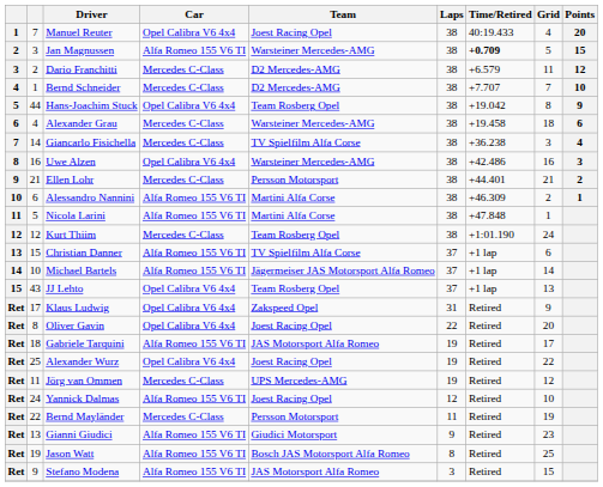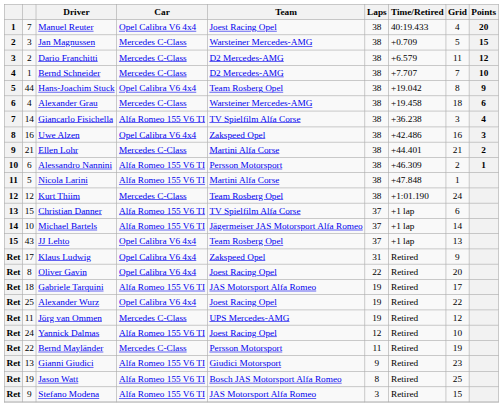 <table class="wikitable sortable" style="font-size:95%">
 <tr>
 <th></th>
 <th></th>
 <th>Driver</th>
 <th>Car</th>
 <th>Team</th>
 <th>Laps</th>
 <th>Time/Retired</th>
 <th>Grid</th>
 <th>Points</th>
 </tr>
 <tr>
 <th>1</th>
 <td align=center>7</td>
 <td> <a href='#'>Manuel Reuter</a></td>
 <td><a href='#'>Opel Calibra V6 4x4</a></td>
 <td> <a href='#'>Joest Racing Opel</a></td>
 <td align=center>38</td>
 <td>40:19.433</td>
 <td align=center>4</td>
 <th>20</th>
 </tr>
 <tr>
 <th>2</th>
 <td align=center>3</td>
 <td> <a href='#'>Jan Magnussen</a></td>
-<td><a href='#'>Alfa Romeo 155 V6 TI</a></td>
+<td><a href='#'>Mercedes C-Class</a></td>
 <td> <a href='#'>Warsteiner Mercedes-AMG</a></td>
 <td align=center>38</td>
-<td><strong>+0.709</strong></td>
+<td>+0.709</td>
 <td align=center>5</td>
 <th>15</th>
 </tr>
 <tr>
 <th>3</th>
 <td align=center>2</td>
 <td> <a href='#'>Dario Franchitti</a></td>
 <td><a href='#'>Mercedes C-Class</a></td>
 <td> <a href='#'>D2 Mercedes-AMG</a></td>
 <td align=center>38</td>
 <td>+6.579</td>
 <td align=center>11</td>
 <th>12</th>
 </tr>
 <tr>
 <th>4</th>
 <td align=center>1</td>
 <td> <a href='#'>Bernd Schneider</a></td>
 <td><a href='#'>Mercedes C-Class</a></td>
 <td> <a href='#'>D2 Mercedes-AMG</a></td>
 <td align=center>38</td>
 <td>+7.707</td>
 <td align=center>7</td>
 <th>10</th>
 </tr>
 <tr>
 <th>5</th>
 <td align=center>44</td>
 <td> <a href='#'>Hans-Joachim Stuck</a></td>
 <td><a href='#'>Opel Calibra V6 4x4</a></td>
 <td> <a href='#'>Team Rosberg Opel</a></td>
 <td align=center>38</td>
 <td>+19.042</td>
 <td align=center>8</td>
 <th>9</th>
 </tr>
 <tr>
 <th>6</th>
 <td align=center>4</td>
 <td> <a href='#'>Alexander Grau</a></td>
 <td><a href='#'>Mercedes C-Class</a></td>
 <td> <a href='#'>Warsteiner Mercedes-AMG</a></td>
 <td align=center>38</td>
 <td>+19.458</td>
 <td align=center>18</td>
 <th>6</th>
 </tr>
 <tr>
 <th>7</th>
 <td align=center>14</td>
 <td> <a href='#'>Giancarlo Fisichella</a></td>
-<td><a href='#'>Mercedes C-Class</a></td>
+<td><a href='#'>Alfa Romeo 155 V6 TI</a></td>
 <td> <a href='#'>TV Spielfilm Alfa Corse</a></td>
 <td align=center>38</td>
 <td>+36.238</td>
 <td align=center>3</td>
 <th>4</th>
 </tr>
 <tr>
 <th>8</th>
 <td align=center>16</td>
 <td> <a href='#'>Uwe Alzen</a></td>
 <td><a href='#'>Opel Calibra V6 4x4</a></td>
-<td> <a href='#'>Warsteiner Mercedes-AMG</a></td>
+<td> <a href='#'>Zakspeed Opel</a></td>
 <td align=center>38</td>
 <td>+42.486</td>
 <td align=center>16</td>
 <th>3</th>
 </tr>
 <tr>
 <th>9</th>
 <td align=center>21</td>
 <td> <a href='#'>Ellen Lohr</a></td>
 <td><a href='#'>Mercedes C-Class</a></td>
-<td> <a href='#'>Persson Motorsport</a></td>
+<td> <a href='#'>Martini Alfa Corse</a></td>
 <td align=center>38</td>
 <td>+44.401</td>
 <td align=center>21</td>
 <th>2</th>
 </tr>
 <tr>
 <th>10</th>
 <td align=center>6</td>
 <td> <a href='#'>Alessandro Nannini</a></td>
 <td><a href='#'>Alfa Romeo 155 V6 TI</a></td>
-<td> <a href='#'>Martini Alfa Corse</a></td>
+<td> <a href='#'>Persson Motorsport</a></td>
 <td align=center>38</td>
 <td>+46.309</td>
 <td align=center>2</td>
 <th>1</th>
 </tr>
 <tr>
 <th>11</th>
 <td align=center>5</td>
 <td> <a href='#'>Nicola Larini</a></td>
 <td><a href='#'>Alfa Romeo 155 V6 TI</a></td>
 <td> <a href='#'>Martini Alfa Corse</a></td>
 <td align=center>38</td>
 <td>+47.848</td>
 <td align=center>1</td>
 <th></th>
 </tr>
 <tr>
 <th>12</th>
 <td align=center>12</td>
 <td> <a href='#'>Kurt Thiim</a></td>
 <td><a href='#'>Mercedes C-Class</a></td>
 <td> <a href='#'>Team Rosberg Opel</a></td>
 <td align=center>38</td>
 <td>+1:01.190</td>
 <td align=center>24</td>
 <th></th>
 </tr>
 <tr>
 <th>13</th>
 <td align=center>15</td>
 <td> <a href='#'>Christian Danner</a></td>
 <td><a href='#'>Alfa Romeo 155 V6 TI</a></td>
 <td> <a href='#'>TV Spielfilm Alfa Corse</a></td>
 <td align=center>37</td>
 <td>+1 lap</td>
 <td align=center>6</td>
 <th></th>
 </tr>
 <tr>
 <th>14</th>
 <td align=center>10</td>
 <td> <a href='#'>Michael Bartels</a></td>
 <td><a href='#'>Alfa Romeo 155 V6 TI</a></td>
 <td> <a href='#'>Jägermeiser JAS Motorsport Alfa Romeo</a></td>
 <td align=center>37</td>
 <td>+1 lap</td>
 <td align=center>14</td>
 <th></th>
 </tr>
 <tr>
 <th>15</th>
 <td align=center>43</td>
 <td> <a href='#'>JJ Lehto</a></td>
 <td><a href='#'>Opel Calibra V6 4x4</a></td>
 <td> <a href='#'>Team Rosberg Opel</a></td>
 <td align=center>37</td>
 <td>+1 lap</td>
 <td align=center>13</td>
 <th></th>
 </tr>
 <tr>
 <th>Ret</th>
 <td align=center>17</td>
 <td> <a href='#'>Klaus Ludwig</a></td>
 <td><a href='#'>Opel Calibra V6 4x4</a></td>
 <td> <a href='#'>Zakspeed Opel</a></td>
 <td align=center>31</td>
 <td>Retired</td>
 <td align=center>9</td>
 <th></th>
 </tr>
 <tr>
 <th>Ret</th>
 <td align=center>8</td>
 <td> <a href='#'>Oliver Gavin</a></td>
 <td><a href='#'>Opel Calibra V6 4x4</a></td>
 <td> <a href='#'>Joest Racing Opel</a></td>
 <td align=center>22</td>
 <td>Retired</td>
 <td align=center>20</td>
 <th></th>
 </tr>
 <tr>
 <th>Ret</th>
 <td align=center>18</td>
 <td> <a href='#'>Gabriele Tarquini</a></td>
 <td><a href='#'>Alfa Romeo 155 V6 TI</a></td>
 <td> <a href='#'>JAS Motorsport Alfa Romeo</a></td>
 <td align=center>19</td>
 <td>Retired</td>
 <td align=center>17</td>
 <th></th>
 </tr>
 <tr>
 <th>Ret</th>
 <td align=center>25</td>
 <td> <a href='#'>Alexander Wurz</a></td>
 <td><a href='#'>Opel Calibra V6 4x4</a></td>
 <td> <a href='#'>Joest Racing Opel</a></td>
 <td align=center>19</td>
 <td>Retired</td>
 <td align=center>22</td>
 <th></th>
 </tr>
 <tr>
 <th>Ret</th>
 <td align=center>11</td>
 <td> <a href='#'>Jörg van Ommen</a></td>
 <td><a href='#'>Mercedes C-Class</a></td>
 <td> <a href='#'>UPS Mercedes-AMG</a></td>
 <td align=center>19</td>
 <td>Retired</td>
 <td align=center>12</td>
 <th></th>
 </tr>
 <tr>
 <th>Ret</th>
 <td align=center>24</td>
 <td> <a href='#'>Yannick Dalmas</a></td>
 <td><a href='#'>Alfa Romeo 155 V6 TI</a></td>
 <td> <a href='#'>Joest Racing Opel</a></td>
 <td align=center>12</td>
 <td>Retired</td>
 <td align=center>10</td>
 <th></th>
 </tr>
 <tr>
 <th>Ret</th>
 <td align=center>22</td>
 <td> <a href='#'>Bernd Mayländer</a></td>
 <td><a href='#'>Mercedes C-Class</a></td>
 <td> <a href='#'>Persson Motorsport</a></td>
 <td align=center>11</td>
 <td>Retired</td>
 <td align=center>19</td>
 <th></th>
 </tr>
 <tr>
 <th>Ret</th>
 <td align=center>13</td>
 <td> <a href='#'>Gianni Giudici</a></td>
 <td><a href='#'>Alfa Romeo 155 V6 TI</a></td>
 <td> <a href='#'>Giudici Motorsport</a></td>
 <td align=center>9</td>
 <td>Retired</td>
 <td align=center>23</td>
 <th></th>
 </tr>
 <tr>
 <th>Ret</th>
 <td align=center>19</td>
 <td> <a href='#'>Jason Watt</a></td>
 <td><a href='#'>Alfa Romeo 155 V6 TI</a></td>
 <td> <a href='#'>Bosch JAS Motorsport Alfa Romeo</a></td>
 <td align=center>8</td>
 <td>Retired</td>
 <td align=center>25</td>
 <th></th>
 </tr>
 <tr>
 <th>Ret</th>
 <td align=center>9</td>
 <td> <a href='#'>Stefano Modena</a></td>
 <td><a href='#'>Alfa Romeo 155 V6 TI</a></td>
 <td> <a href='#'>JAS Motorsport Alfa Romeo</a></td>
 <td align=center>3</td>
 <td>Retired</td>
 <td align=center>15</td>
 <th></th>
 </tr>
 <tr>
 </tr>
 </table>
